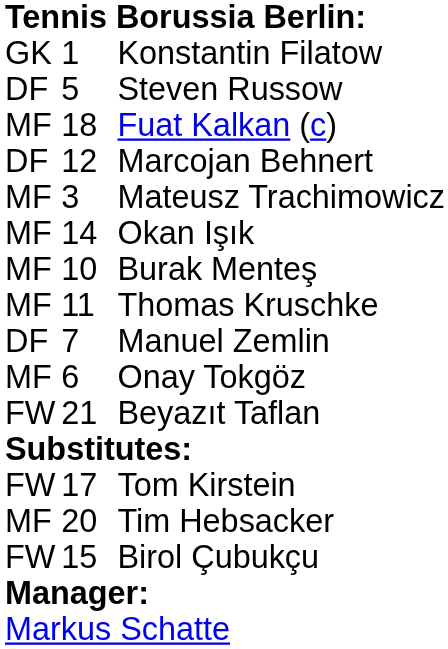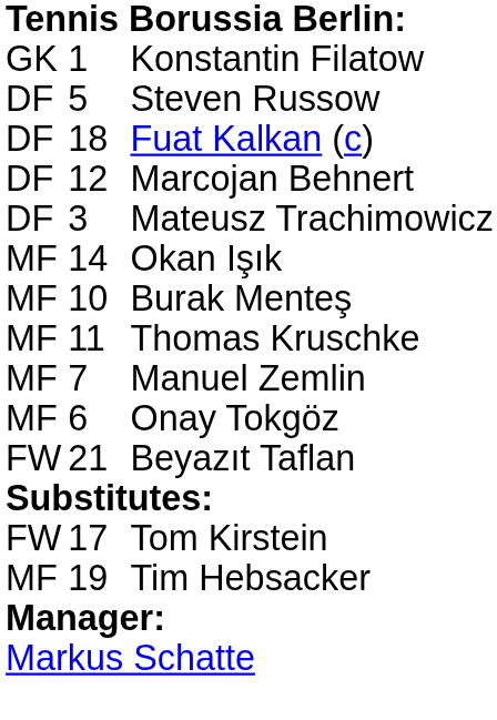 <table style="font-size:90%" cellspacing="0" cellpadding="0" align="center">
 <tr>
 <td colspan=4><strong>Tennis Borussia Berlin:</strong></td>
 </tr>
 <tr>
 <th width=25></th>
 <th width=25></th>
 </tr>
 <tr>
 <td>GK</td>
 <td>1</td>
 <td> Konstantin Filatow</td>
 </tr>
 <tr>
 <td>DF</td>
 <td>5</td>
 <td> Steven Russow</td>
 </tr>
 <tr>
-<td>MF</td>
+<td>DF</td>
 <td>18</td>
 <td> <a href='#'>Fuat Kalkan</a> (<a href='#'>c</a>)</td>
 </tr>
 <tr>
 <td>DF</td>
 <td>12</td>
 <td> Marcojan Behnert</td>
 <td></td>
 <td></td>
 </tr>
 <tr>
-<td>MF</td>
+<td>DF</td>
 <td>3</td>
 <td> Mateusz Trachimowicz</td>
 </tr>
 <tr>
 <td>MF</td>
 <td>14</td>
 <td> Okan Işık</td>
 </tr>
 <tr>
 <td>MF</td>
 <td>10</td>
 <td> Burak Menteş</td>
 <td></td>
 <td></td>
 </tr>
 <tr>
 <td>MF</td>
 <td>11</td>
 <td> Thomas Kruschke</td>
 </tr>
 <tr>
-<td>DF</td>
+<td>MF</td>
 <td>7</td>
 <td> Manuel Zemlin</td>
 </tr>
 <tr>
 <td>MF</td>
 <td>6</td>
 <td> Onay Tokgöz</td>
 <td></td>
 <td></td>
 </tr>
 <tr>
 <td>FW</td>
 <td>21</td>
 <td> Beyazıt Taflan</td>
 </tr>
 <tr>
 <td colspan=3><strong>Substitutes:</strong></td>
 </tr>
 <tr>
 <td>FW</td>
 <td>17</td>
 <td> Tom Kirstein</td>
 <td></td>
 <td></td>
 </tr>
 <tr>
 <td>MF</td>
-<td>20</td>
+<td>19</td>
 <td> Tim Hebsacker</td>
-<td></td>
-<td></td>
-</tr>
-<tr>
-<td>FW</td>
-<td>15</td>
-<td> Birol Çubukçu</td>
 <td></td>
 <td></td>
 </tr>
 <tr>
 <td colspan=3><strong>Manager:</strong></td>
 </tr>
 <tr>
 <td colspan=4> <a href='#'>Markus Schatte</a></td>
 </tr>
 </table>
